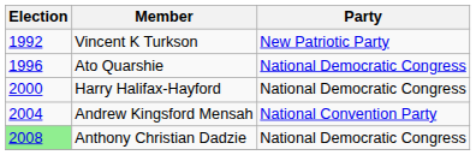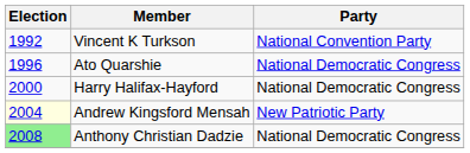 <table class="wikitable">
 <tr>
 <th>Election</th>
 <th>Member</th>
 <th>Party</th>
 </tr>
 <tr>
 <td><a href='#'>1992</a></td>
 <td>Vincent K Turkson</td>
-<td><a href='#'>New Patriotic Party</a></td>
+<td><a href='#'>National Convention Party</a></td>
 </tr>
 <tr>
 <td><a href='#'>1996</a></td>
 <td>Ato Quarshie</td>
 <td><a href='#'>National Democratic Congress</a></td>
 </tr>
 <tr>
 <td><a href='#'>2000</a></td>
 <td>Harry Halifax-Hayford</td>
 <td>National Democratic Congress</td>
 </tr>
 <tr>
-<td><a href='#'>2004</a></td>
+<td style="background: lightyellow;"><a href='#'>2004</a></td>
 <td>Andrew Kingsford Mensah</td>
-<td><a href='#'>National Convention Party</a></td>
+<td><a href='#'>New Patriotic Party</a></td>
 </tr>
 <tr>
 <td style="background: lightgreen;"><a href='#'>2008</a></td>
 <td>Anthony Christian Dadzie</td>
 <td>National Democratic Congress</td>
 </tr>
 <tr>
 </tr>
 </table>
